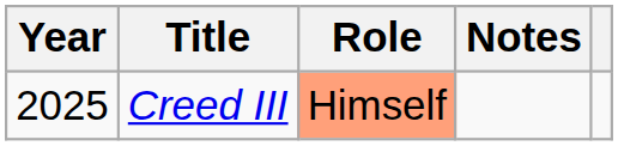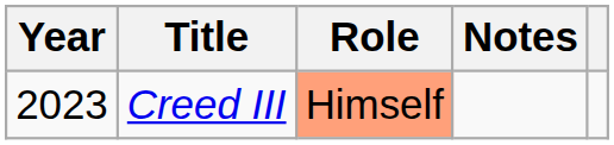 <table class="wikitable sortable">
 <tr>
 <th>Year</th>
 <th>Title</th>
 <th>Role</th>
 <th class="unsortable">Notes</th>
 <th class="unsortable"></th>
 </tr>
 <tr>
-<td>2025</td>
+<td>2023</td>
 <td><em><a href='#'>Creed III</a></em></td>
 <td style="background: lightsalmon;">Himself</td>
 <td></td>
 <td style="text-align:center;"></td>
 </tr>
 </table>
